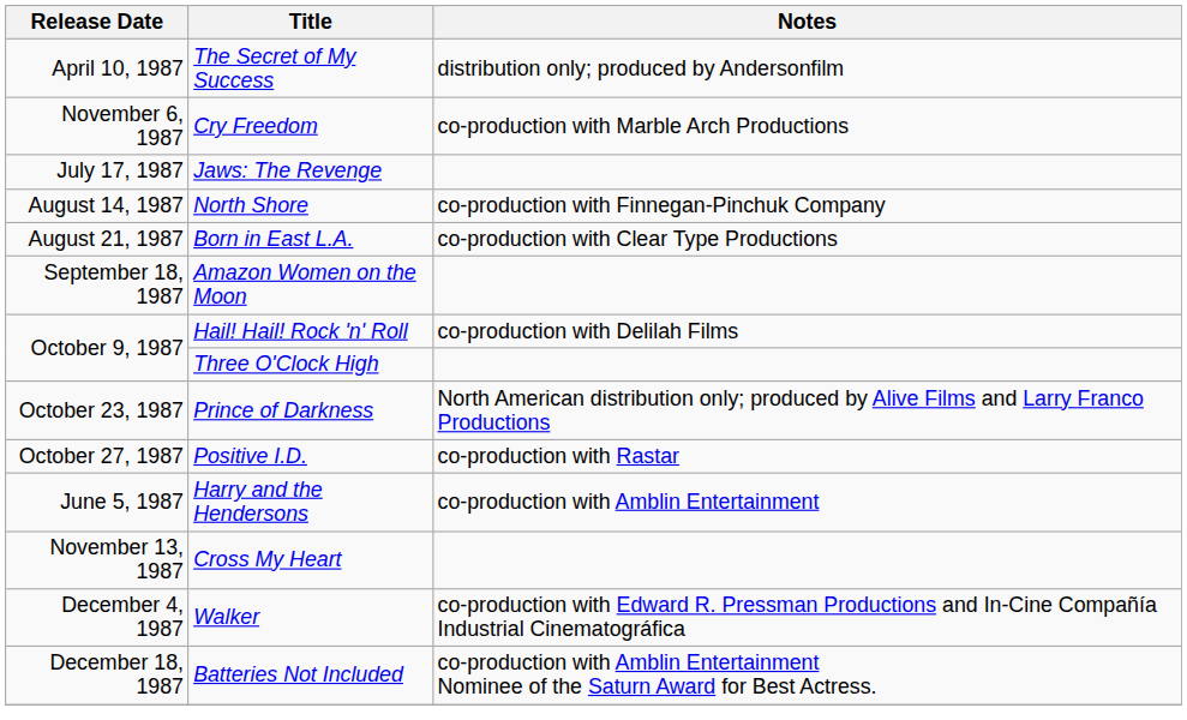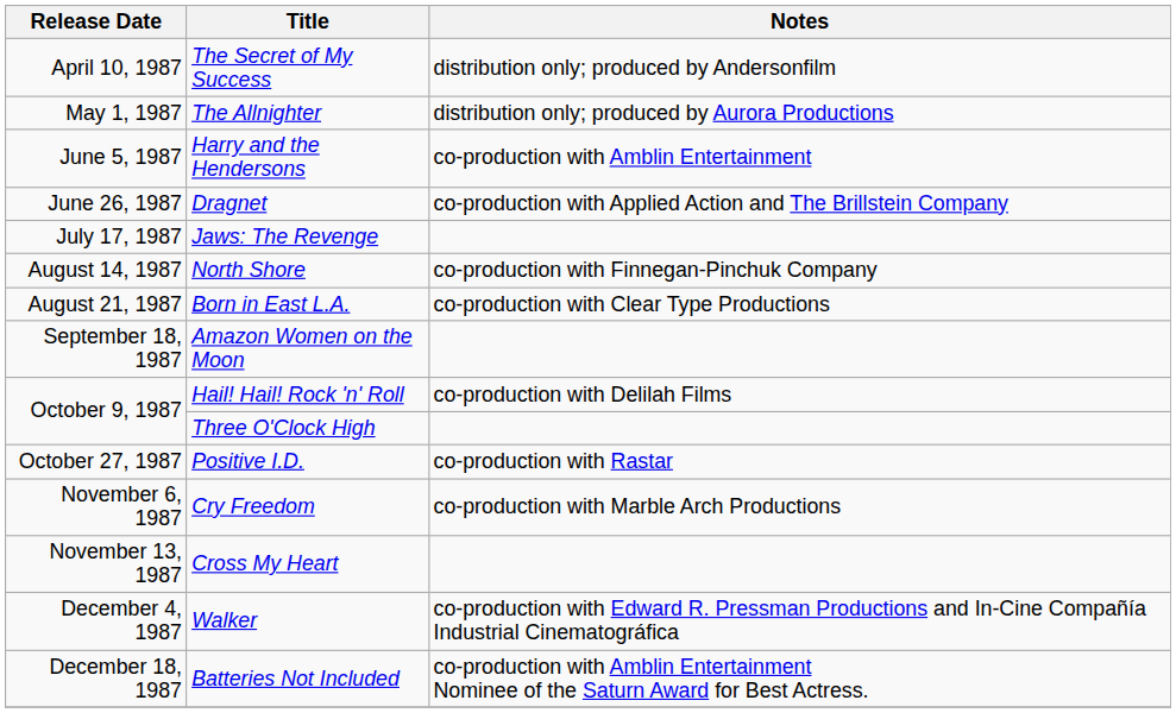 <table class="wikitable sortable" style="width:100%;">
 <tr>
 <th scope="col" style="width:130px;">Release Date</th>
 <th>Title</th>
 <th>Notes</th>
 </tr>
 <tr>
 <td style="text-align:right;">April 10, 1987</td>
 <td><em><a href='#'>The Secret of My Success</a></em></td>
 <td>distribution only; produced by Andersonfilm</td>
 </tr>
 <tr>
-<td style="text-align:right;">November 6, 1987</td>
-<td><em><a href='#'>Cry Freedom</a></em></td>
-<td>co-production with Marble Arch Productions</td>
+<td style="text-align:right;">May 1, 1987</td>
+<td><em><a href='#'>The Allnighter</a></em></td>
+<td>distribution only; produced by <a href='#'>Aurora Productions</a></td>
+</tr>
+<tr>
+<td style="text-align:right;">June 5, 1987</td>
+<td><em><a href='#'>Harry and the Hendersons</a></em></td>
+<td>co-production with <a href='#'>Amblin Entertainment</a></td>
+</tr>
+<tr>
+<td style="text-align:right;">June 26, 1987</td>
+<td><em><a href='#'>Dragnet</a></em></td>
+<td>co-production with Applied Action and <a href='#'>The Brillstein Company</a></td>
 </tr>
 <tr>
 <td style="text-align:right;">July 17, 1987</td>
 <td><em><a href='#'>Jaws: The Revenge</a></em></td>
 <td></td>
 </tr>
 <tr>
 <td style="text-align:right;">August 14, 1987</td>
 <td><em><a href='#'>North Shore</a></em></td>
 <td>co-production with Finnegan-Pinchuk Company</td>
 </tr>
 <tr>
 <td style="text-align:right;">August 21, 1987</td>
 <td><em><a href='#'>Born in East L.A.</a></em></td>
 <td>co-production with Clear Type Productions</td>
 </tr>
 <tr>
 <td style="text-align:right;">September 18, 1987</td>
 <td><em><a href='#'>Amazon Women on the Moon</a></em></td>
 <td></td>
 </tr>
 <tr>
 <td style="text-align:right;" rowspan="2">October 9, 1987</td>
 <td><em><a href='#'>Hail! Hail! Rock 'n' Roll</a></em></td>
 <td>co-production with Delilah Films</td>
 </tr>
 <tr>
 <td><em><a href='#'>Three O'Clock High</a></em></td>
 <td></td>
 </tr>
 <tr>
-<td style="text-align:right;">October 23, 1987</td>
-<td><em><a href='#'>Prince of Darkness</a></em></td>
-<td>North American distribution only; produced by <a href='#'>Alive Films</a> and <a href='#'>Larry Franco Productions</a></td>
-</tr>
-<tr>
 <td style="text-align:right;">October 27, 1987</td>
 <td><em><a href='#'>Positive I.D.</a></em></td>
 <td>co-production with <a href='#'>Rastar</a></td>
 </tr>
 <tr>
-<td style="text-align:right;">June 5, 1987</td>
-<td><em><a href='#'>Harry and the Hendersons</a></em></td>
-<td>co-production with <a href='#'>Amblin Entertainment</a></td>
+<td style="text-align:right;">November 6, 1987</td>
+<td><em><a href='#'>Cry Freedom</a></em></td>
+<td>co-production with Marble Arch Productions</td>
 </tr>
 <tr>
 <td style="text-align:right;">November 13, 1987</td>
 <td><em><a href='#'>Cross My Heart</a></em></td>
 <td></td>
 </tr>
 <tr>
 <td style="text-align:right;">December 4, 1987</td>
 <td><em><a href='#'>Walker</a></em></td>
 <td>co-production with <a href='#'>Edward R. Pressman Productions</a> and In-Cine Compañía Industrial Cinematográfica</td>
 </tr>
 <tr>
 <td style="text-align:right;">December 18, 1987</td>
 <td><em><a href='#'>Batteries Not Included</a></em></td>
 <td>co-production with <a href='#'>Amblin Entertainment</a><br>Nominee of the <a href='#'>Saturn Award</a> for Best Actress.</td>
 </tr>
 <tr>
 </tr>
 </table>
